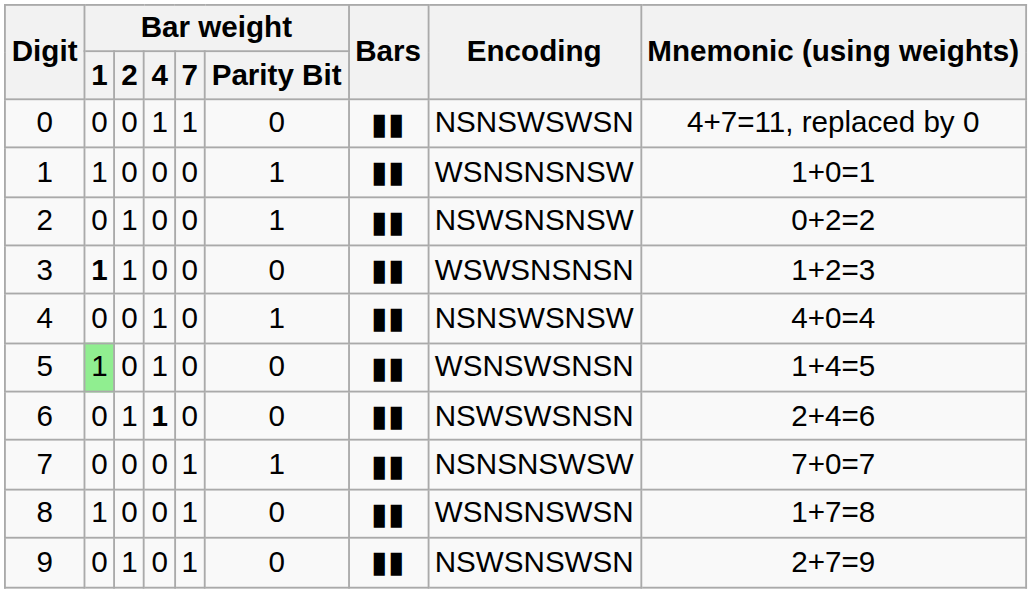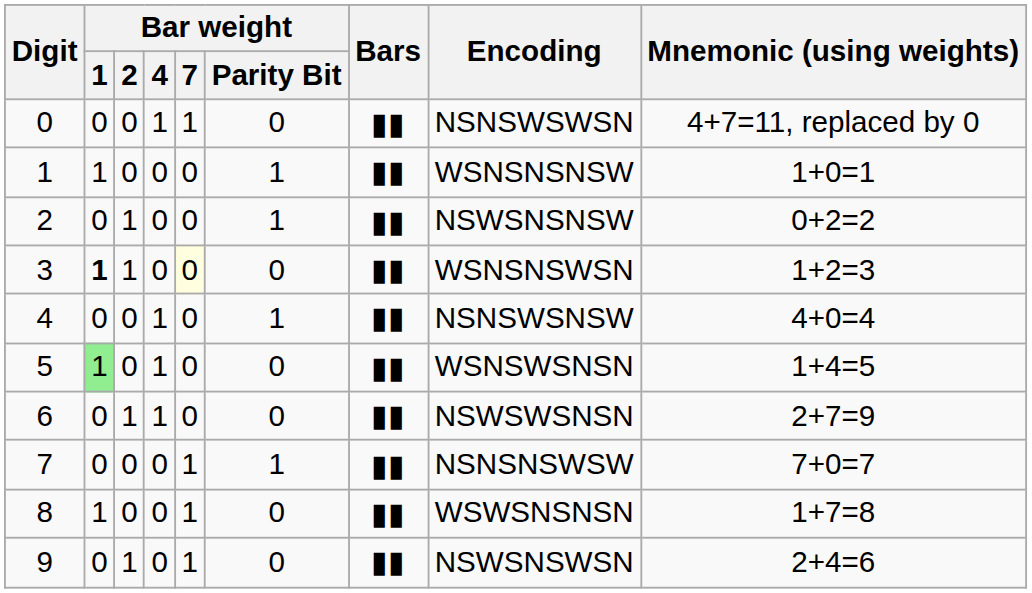 <table class="wikitable" border="1" style="text-align:center">
 <tr>
 <th rowspan=2>Digit</th>
 <th colspan=5 rowspan=1>Bar weight</th>
 <th rowspan=2>Bars</th>
 <th rowspan=2>Encoding</th>
 <th rowspan=2>Mnemonic (using weights)</th>
 </tr>
 <tr>
 <th>1</th>
 <th>2</th>
 <th>4</th>
 <th>7</th>
 <th>Parity Bit</th>
 </tr>
 <tr>
 <td>0</td>
 <td>0</td>
 <td>0</td>
 <td>1</td>
 <td>1</td>
 <td>0</td>
 <td>▮▮</td>
 <td>NSNSWSWSN</td>
 <td>4+7=11, replaced by 0</td>
 </tr>
 <tr>
 <td>1</td>
 <td>1</td>
 <td>0</td>
 <td>0</td>
 <td>0</td>
 <td>1</td>
 <td>▮▮</td>
 <td>WSNSNSNSW</td>
 <td>1+0=1</td>
 </tr>
 <tr>
 <td>2</td>
 <td>0</td>
 <td>1</td>
 <td>0</td>
 <td>0</td>
 <td>1</td>
 <td>▮▮</td>
 <td>NSWSNSNSW</td>
 <td>0+2=2</td>
 </tr>
 <tr>
 <td>3</td>
 <td><strong>1</strong></td>
 <td>1</td>
 <td>0</td>
-<td>0</td>
+<td style="background: lightyellow;">0</td>
 <td>0</td>
 <td>▮▮</td>
-<td>WSWSNSNSN</td>
+<td>WSNSNSWSN</td>
 <td>1+2=3</td>
 </tr>
 <tr>
 <td>4</td>
 <td>0</td>
 <td>0</td>
 <td>1</td>
 <td>0</td>
 <td>1</td>
 <td>▮▮</td>
 <td>NSNSWSNSW</td>
 <td>4+0=4</td>
 </tr>
 <tr>
 <td>5</td>
 <td style="background: lightgreen;">1</td>
 <td>0</td>
 <td>1</td>
 <td>0</td>
 <td>0</td>
 <td>▮▮</td>
 <td>WSNSWSNSN</td>
 <td>1+4=5</td>
 </tr>
 <tr>
 <td>6</td>
 <td>0</td>
 <td>1</td>
-<td><strong>1</strong></td>
+<td>1</td>
 <td>0</td>
 <td>0</td>
 <td>▮▮</td>
 <td>NSWSWSNSN</td>
-<td>2+4=6</td>
+<td>2+7=9</td>
 </tr>
 <tr>
 <td>7</td>
 <td>0</td>
 <td>0</td>
 <td>0</td>
 <td>1</td>
 <td>1</td>
 <td>▮▮</td>
 <td>NSNSNSWSW</td>
 <td>7+0=7</td>
 </tr>
 <tr>
 <td>8</td>
 <td>1</td>
 <td>0</td>
 <td>0</td>
 <td>1</td>
 <td>0</td>
 <td>▮▮</td>
-<td>WSNSNSWSN</td>
+<td>WSWSNSNSN</td>
 <td>1+7=8</td>
 </tr>
 <tr>
 <td>9</td>
 <td>0</td>
 <td>1</td>
 <td>0</td>
 <td>1</td>
 <td>0</td>
 <td>▮▮</td>
 <td>NSWSNSWSN</td>
-<td>2+7=9</td>
+<td>2+4=6</td>
 </tr>
 </table>
